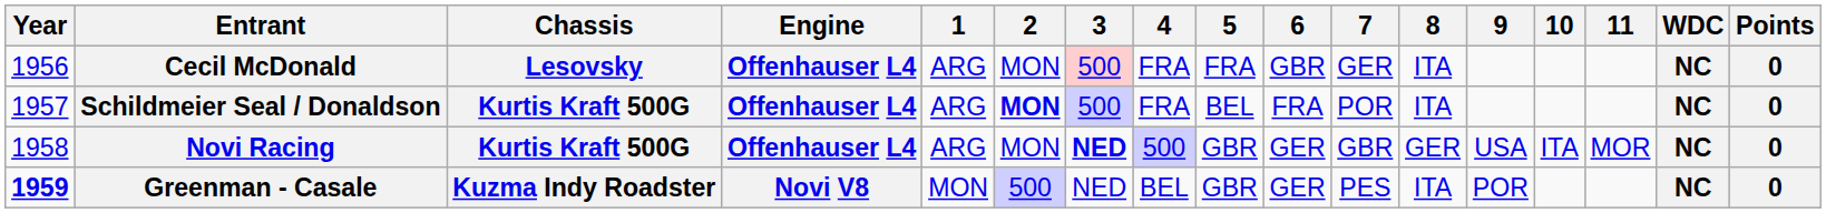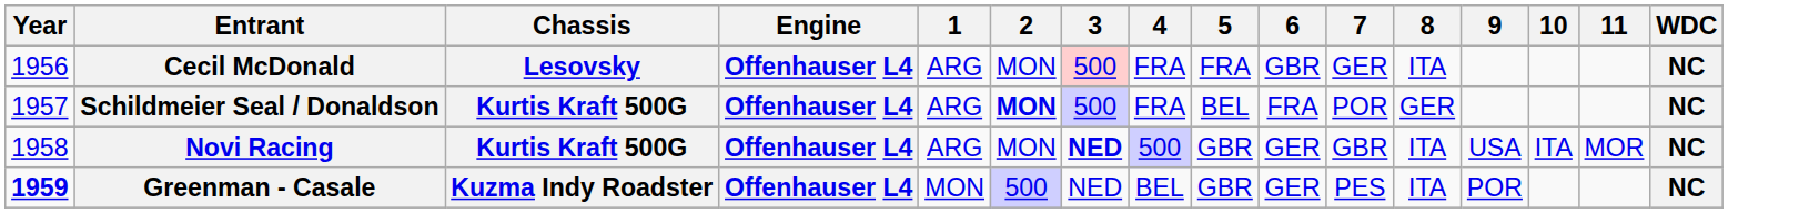 <table class="wikitable" style="text-align:center; font-size:95%">
 <tr>
 <th>Year</th>
 <th>Entrant</th>
 <th>Chassis</th>
 <th>Engine</th>
 <th>1</th>
 <th>2</th>
 <th>3</th>
 <th>4</th>
 <th>5</th>
 <th>6</th>
 <th>7</th>
 <th>8</th>
 <th>9</th>
 <th>10</th>
 <th>11</th>
 <th>WDC</th>
-<th>Points</th>
 </tr>
 <tr>
 <td><a href='#'>1956</a></td>
 <th>Cecil McDonald</th>
 <th><a href='#'>Lesovsky</a></th>
 <th><a href='#'>Offenhauser</a> <a href='#'>L4</a></th>
 <td><a href='#'>ARG</a></td>
 <td><a href='#'>MON</a></td>
 <td style="background:#FFCFCF;"><a href='#'>500</a><br></td>
 <td><a href='#'>FRA</a></td>
 <td><a href='#'>FRA</a></td>
 <td><a href='#'>GBR</a></td>
 <td><a href='#'>GER</a></td>
 <td><a href='#'>ITA</a></td>
 <td></td>
 <td></td>
 <td></td>
 <th>NC</th>
-<th>0</th>
 </tr>
 <tr>
 <td><a href='#'>1957</a></td>
 <th>Schildmeier Seal / Donaldson</th>
 <th><a href='#'>Kurtis Kraft</a> 500G</th>
 <th><a href='#'>Offenhauser</a> <a href='#'>L4</a></th>
 <td><a href='#'>ARG</a></td>
 <td><strong><a href='#'>MON</a></strong></td>
 <td style="background:#CFCFFF;"><a href='#'>500</a><br></td>
 <td><a href='#'>FRA</a></td>
 <td><a href='#'>BEL</a></td>
 <td><a href='#'>FRA</a></td>
 <td><a href='#'>POR</a></td>
-<td><a href='#'>ITA</a></td>
+<td><a href='#'>GER</a></td>
 <td></td>
 <td></td>
 <td></td>
 <th>NC</th>
-<th>0</th>
 </tr>
 <tr>
 <td><a href='#'>1958</a></td>
 <th><a href='#'>Novi Racing</a></th>
 <th><a href='#'>Kurtis Kraft</a> 500G</th>
 <th><a href='#'>Offenhauser</a> <a href='#'>L4</a></th>
 <td><a href='#'>ARG</a></td>
 <td><a href='#'>MON</a></td>
 <td><strong><a href='#'>NED</a></strong></td>
 <td style="background:#CFCFFF;"><a href='#'>500</a><br></td>
 <td><a href='#'>GBR</a></td>
 <td><a href='#'>GER</a></td>
 <td><a href='#'>GBR</a></td>
-<td><a href='#'>GER</a></td>
+<td><a href='#'>ITA</a></td>
 <td><a href='#'>USA</a></td>
 <td><a href='#'>ITA</a></td>
 <td><a href='#'>MOR</a></td>
 <th>NC</th>
-<th>0</th>
 </tr>
 <tr>
 <td><strong><a href='#'>1959</a></strong></td>
 <th>Greenman - Casale</th>
 <th><a href='#'>Kuzma</a> Indy Roadster</th>
-<th><a href='#'>Novi</a> <a href='#'>V8</a></th>
+<th><a href='#'>Offenhauser</a> <a href='#'>L4</a></th>
 <td><a href='#'>MON</a></td>
 <td style="background:#CFCFFF;"><a href='#'>500</a><br></td>
 <td><a href='#'>NED</a></td>
 <td><a href='#'>BEL</a></td>
 <td><a href='#'>GBR</a></td>
 <td><a href='#'>GER</a></td>
 <td><a href='#'>PES</a></td>
 <td><a href='#'>ITA</a></td>
 <td><a href='#'>POR</a></td>
 <td></td>
 <td></td>
 <th>NC</th>
-<th>0</th>
 </tr>
 </table>
